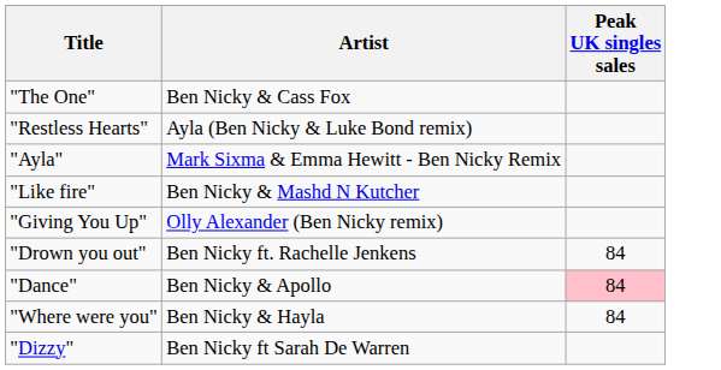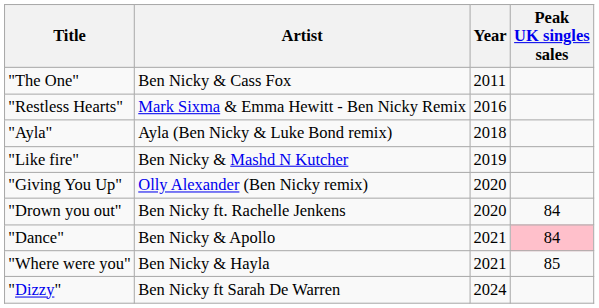 <table class="wikitable sortable">
 <tr>
 <th>Title</th>
 <th>Artist</th>
+<th>Year</th>
 <th>Peak<br><a href='#'>UK singles</a><br>sales</th>
 </tr>
 <tr>
 <td>"The One"</td>
 <td>Ben Nicky & Cass Fox</td>
+<td>2011</td>
 <td></td>
 </tr>
 <tr>
 <td>"Restless Hearts"</td>
-<td>Ayla (Ben Nicky & Luke Bond remix)</td>
+<td><a href='#'>Mark Sixma</a> & Emma Hewitt - Ben Nicky Remix</td>
+<td>2016</td>
 <td></td>
 </tr>
 <tr>
 <td>"Ayla"</td>
-<td><a href='#'>Mark Sixma</a> & Emma Hewitt - Ben Nicky Remix</td>
+<td>Ayla (Ben Nicky & Luke Bond remix)</td>
+<td>2018</td>
 <td></td>
 </tr>
 <tr>
 <td>"Like fire"</td>
 <td>Ben Nicky & <a href='#'>Mashd N Kutcher</a></td>
+<td>2019</td>
 <td></td>
 </tr>
 <tr>
 <td>"Giving You Up"</td>
 <td><a href='#'>Olly Alexander</a> (Ben Nicky remix)</td>
+<td>2020</td>
 <td></td>
 </tr>
 <tr>
 <td>"Drown you out"</td>
 <td>Ben Nicky ft. Rachelle Jenkens</td>
+<td>2020</td>
 <td style="text-align:center;">84</td>
 </tr>
 <tr>
 <td>"Dance"</td>
 <td>Ben Nicky & Apollo</td>
+<td>2021</td>
 <td style="background: pink; text-align:center;">84</td>
 </tr>
 <tr>
 <td>"Where were you"</td>
 <td>Ben Nicky & Hayla</td>
-<td style="text-align:center;">84</td>
+<td>2021</td>
+<td style="text-align:center;">85</td>
 </tr>
 <tr>
 <td>"<a href='#'>Dizzy</a>"</td>
 <td>Ben Nicky ft Sarah De Warren</td>
+<td>2024</td>
 <td></td>
 </tr>
 </table>
